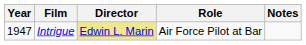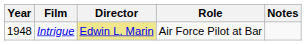 <table class="wikitable">
 <tr>
 <th>Year</th>
 <th>Film</th>
 <th>Director</th>
 <th>Role</th>
 <th>Notes</th>
 </tr>
 <tr>
-<td>1947</td>
+<td>1948</td>
 <td><em><a href='#'>Intrigue</a></em></td>
 <td style="background: khaki;"><a href='#'>Edwin L. Marin</a></td>
 <td>Air Force Pilot at Bar</td>
 <td><small></small></td>
 </tr>
 </table>
